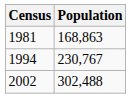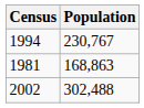 <table class="wikitable sortable" style="float:center;margin:.5em"  border="1">
 <tr>
 <th>Census</th>
 <th>Population</th>
 </tr>
 <tr>
+<td>1994</td>
+<td>230,767</td>
+</tr>
+<tr>
 <td>1981</td>
 <td>168,863</td>
-</tr>
-<tr>
-<td>1994</td>
-<td>230,767</td>
 </tr>
 <tr>
 <td>2002</td>
 <td>302,488</td>
 </tr>
 </table>
